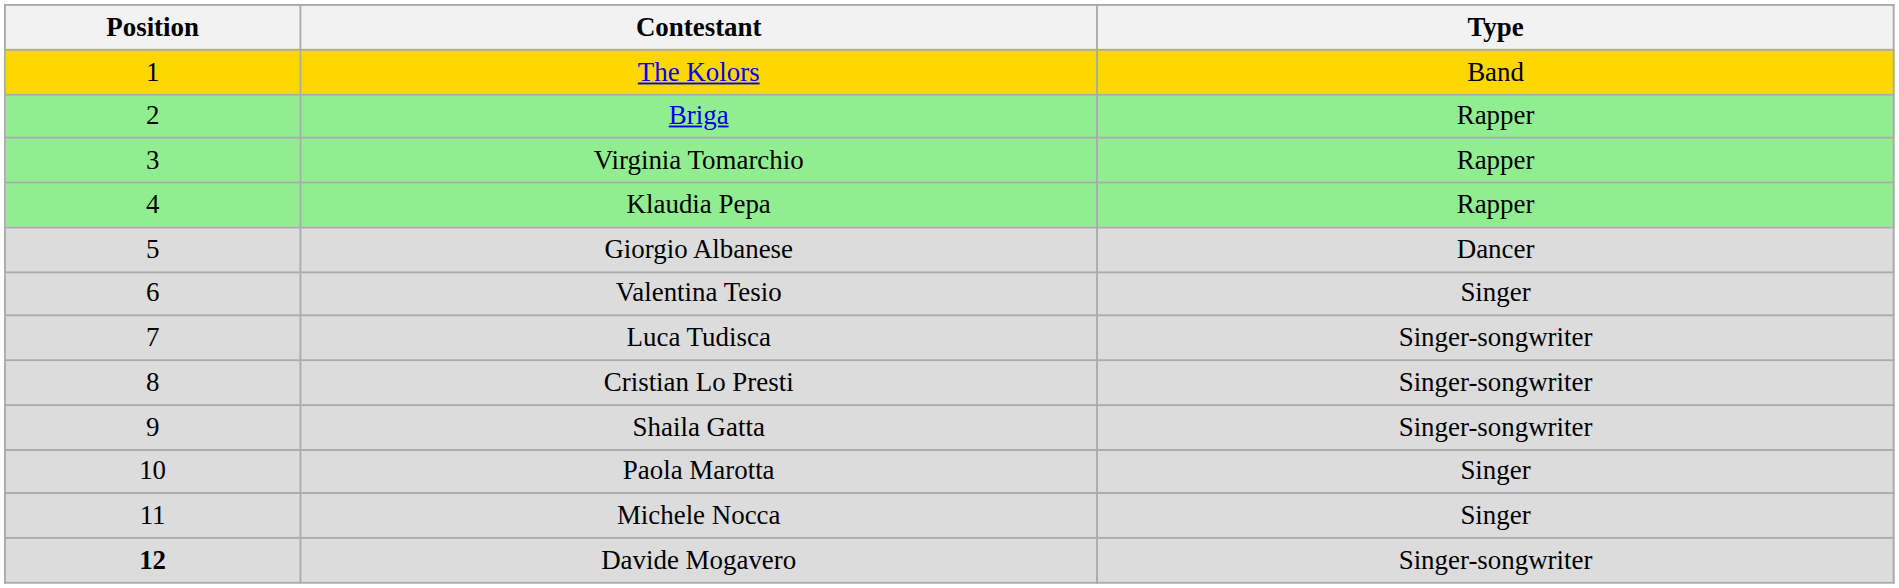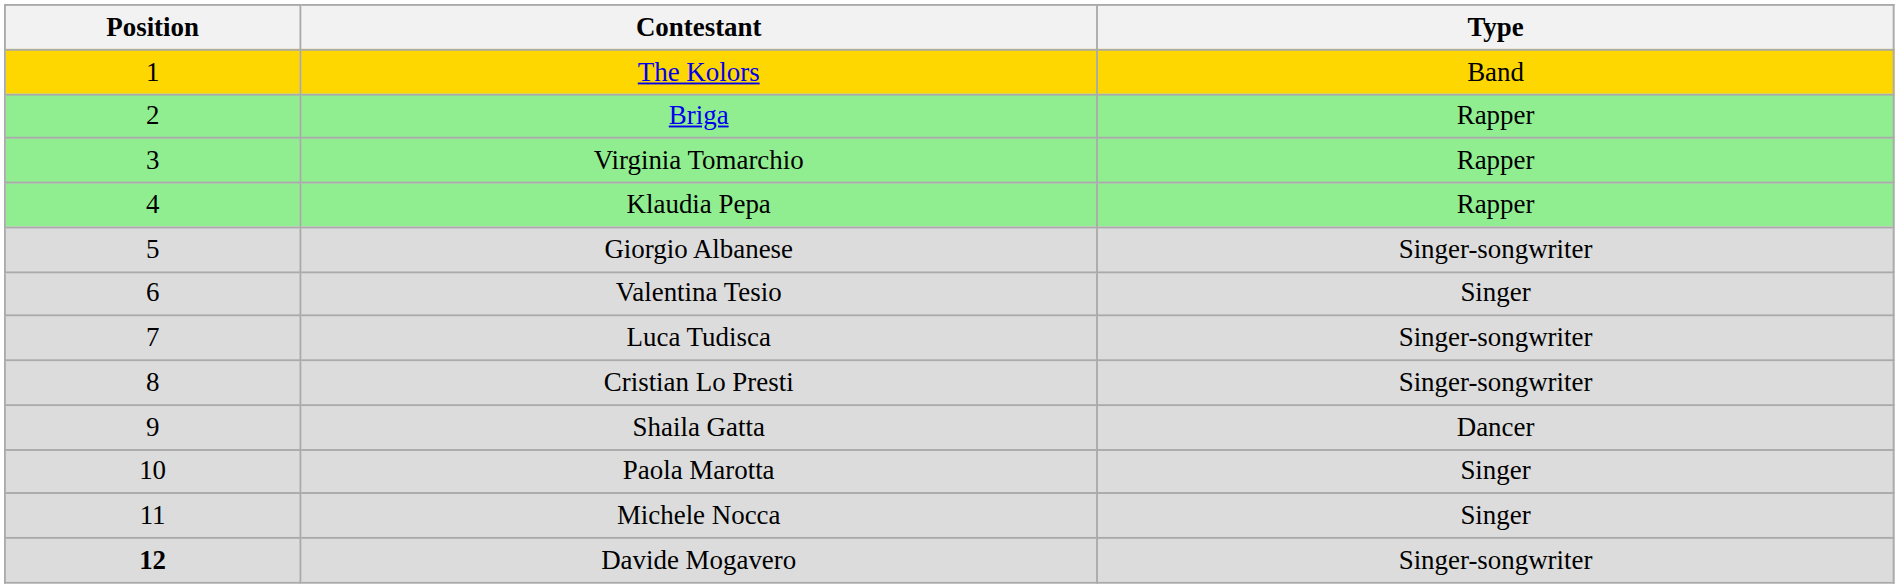 <table class="wikitable" style="text-align:center; font-size:90%; border-collapse:collapse;" width=80%>
 <tr>
 <th width=4%>Position</th>
 <th width="12%" align="center">Contestant</th>
 <th width=12%>Type</th>
 </tr>
 <tr>
 <td style="color:black; background:gold;">1</td>
 <td style="color:black; background:gold;"><a href='#'>The Kolors</a></td>
 <td style="color:black; background:gold;">Band</td>
 </tr>
 <tr>
 <td style="color:black; background:LightGreen;">2</td>
 <td style="color:black; background:LightGreen;"><a href='#'>Briga</a></td>
 <td style="color:black; background:LightGreen;">Rapper</td>
 </tr>
 <tr>
 <td style="color:black; background:LightGreen;">3</td>
 <td style="color:black; background:LightGreen;">Virginia Tomarchio</td>
 <td style="color:black; background:LightGreen;">Rapper</td>
 </tr>
 <tr>
 <td style="color:black; background:LightGreen;">4</td>
 <td style="color:black; background:LightGreen;">Klaudia Pepa</td>
 <td style="color:black; background:LightGreen;">Rapper</td>
 </tr>
 <tr>
 <td style="background:#DCDCDC;">5</td>
 <td style="background:#DCDCDC;">Giorgio Albanese</td>
-<td style="background:#DCDCDC;">Dancer</td>
+<td style="background:#DCDCDC;">Singer-songwriter</td>
 </tr>
 <tr>
 <td style="background:#DCDCDC;">6</td>
 <td style="background:#DCDCDC;">Valentina Tesio</td>
 <td style="background:#DCDCDC;">Singer</td>
 </tr>
 <tr>
 <td style="background:#DCDCDC;">7</td>
 <td style="background:#DCDCDC;">Luca Tudisca</td>
 <td style="background:#DCDCDC;">Singer-songwriter</td>
 </tr>
 <tr>
 <td style="background:#DCDCDC;">8</td>
 <td style="background:#DCDCDC;">Cristian Lo Presti</td>
 <td style="background:#DCDCDC;">Singer-songwriter</td>
 </tr>
 <tr>
 <td style="background:#DCDCDC;">9</td>
 <td style="background:#DCDCDC;">Shaila Gatta</td>
-<td style="background:#DCDCDC;">Singer-songwriter</td>
+<td style="background:#DCDCDC;">Dancer</td>
 </tr>
 <tr>
 <td style="background:#DCDCDC;">10</td>
 <td style="background:#DCDCDC;">Paola Marotta</td>
 <td style="background:#DCDCDC;">Singer</td>
 </tr>
 <tr>
 <td style="background:#DCDCDC;">11</td>
 <td style="background:#DCDCDC;">Michele Nocca</td>
 <td style="background:#DCDCDC;">Singer</td>
 </tr>
 <tr>
 <td style="background:#DCDCDC;"><strong>12</strong></td>
 <td style="background:#DCDCDC;">Davide Mogavero</td>
 <td style="background:#DCDCDC;">Singer-songwriter</td>
 </tr>
 </table>
